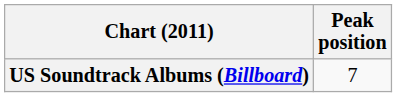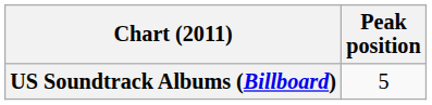 <table class="wikitable sortable plainrowheaders" style="text-align:center">
 <tr>
 <th scope="col">Chart (2011)</th>
 <th scope="col">Peak<br>position</th>
 </tr>
 <tr>
 <th scope="row">US Soundtrack Albums (<em><a href='#'>Billboard</a></em>)</th>
-<td>7</td>
+<td>5</td>
 </tr>
 </table>
